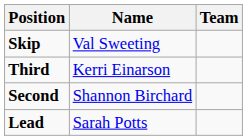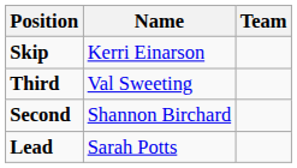 <table class="wikitable">
 <tr>
 <th><strong>Position</strong></th>
 <th><strong>Name</strong></th>
 <th><strong>Team</strong></th>
 </tr>
 <tr>
 <td><strong>Skip</strong></td>
-<td><a href='#'>Val Sweeting</a></td>
+<td><a href='#'>Kerri Einarson</a></td>
 <td></td>
 </tr>
 <tr>
 <td><strong>Third</strong></td>
-<td><a href='#'>Kerri Einarson</a></td>
+<td><a href='#'>Val Sweeting</a></td>
 <td></td>
 </tr>
 <tr>
 <td><strong>Second</strong></td>
 <td><a href='#'>Shannon Birchard</a></td>
 <td></td>
 </tr>
 <tr>
 <td><strong>Lead</strong></td>
 <td><a href='#'>Sarah Potts</a></td>
 <td></td>
 </tr>
 </table>
